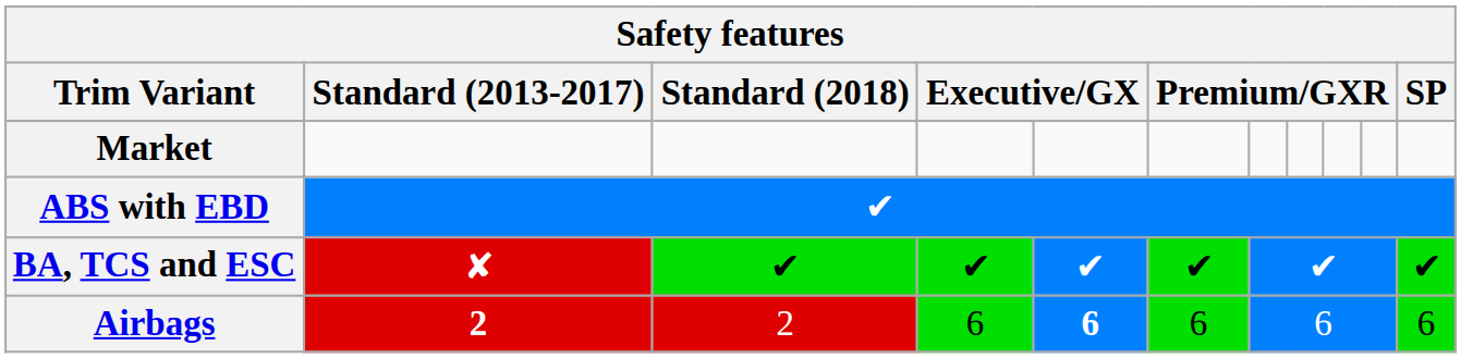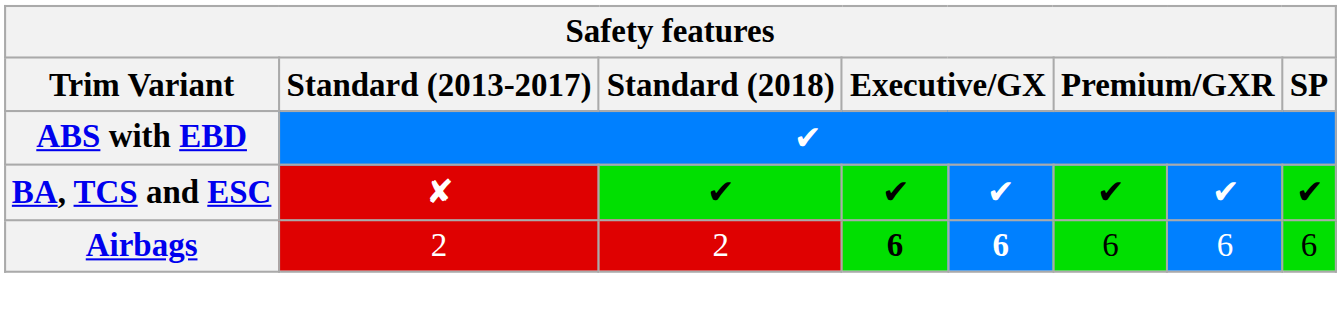 <table class="wikitable" align="right">
 <tr>
 <th colspan="11" align="center">Safety features</th>
 </tr>
 <tr>
 <th scope="col" colspan="1">Trim Variant</th>
 <th scope="col" colspan="1">Standard (2013-2017)</th>
 <th scope="col" colspan="1">Standard (2018)</th>
 <th scope="col" colspan="2">Executive/GX</th>
 <th scope="col" colspan="5">Premium/GXR</th>
 <th scope="col" colspan="1">SP</th>
-</tr>
-<tr>
-<th>Market</th>
-<td colspan="1" align="center"></td>
-<td colspan="1" align="center"></td>
-<td colspan="1" align="center"></td>
-<td colspan="1" align="center"></td>
-<td colspan="1" align="center"></td>
-<td colspan="1" align="center"></td>
-<td colspan="1" align="center"></td>
-<td colspan="1" align="center"></td>
-<td colspan="1" align="center"></td>
-<td colspan="1" align="center"></td>
 </tr>
 <tr>
 <th><a href='#'>ABS</a> with <a href='#'>EBD</a></th>
 <td colspan="10" style="background: #0080FF; color: white" align="center">✔</td>
 </tr>
 <tr>
 <th><a href='#'>BA</a>, <a href='#'>TCS</a> and <a href='#'>ESC</a></th>
 <td colspan="1" style="background: #DF0101; color: white" align="center">✘</td>
 <td colspan="1" style="background: #01DF01; color: black" align="center">✔</td>
 <td colspan="1" style="background: #01DF01; color: black" align="center">✔</td>
 <td colspan="1" style="background: #0080FF; color: white" align="center">✔</td>
 <td colspan="1" style="background: #01DF01; color: black" align="center">✔</td>
 <td colspan="4" style="background: #0080FF; color: white" align="center">✔</td>
 <td colspan="1" style="background: #01DF01; color: black" align="center">✔</td>
 </tr>
 <tr>
 <th><a href='#'>Airbags</a></th>
-<td colspan="1" style="background: #DF0101; color: white" align="center"><strong>2</strong></td>
 <td colspan="1" style="background: #DF0101; color: white" align="center">2</td>
-<td colspan="1" style="background: #01DF01; color: black" align="center">6</td>
+<td colspan="1" style="background: #DF0101; color: white" align="center">2</td>
+<td colspan="1" style="background: #01DF01; color: black" align="center"><strong>6</strong></td>
 <td colspan="1" style="background: #0080FF; color: white" align="center"><strong>6</strong></td>
 <td colspan="1" style="background: #01DF01; color: black" align="center">6</td>
 <td colspan="4" style="background: #0080FF; color: white" align="center">6</td>
 <td colspan="1" style="background: #01DF01; color: black" align="center">6</td>
 </tr>
 </table>
